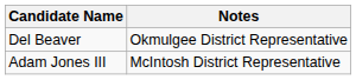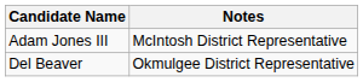 <table class="wikitable">
 <tr>
 <th>Candidate Name</th>
 <th>Notes</th>
 </tr>
 <tr>
+<td>Adam Jones III</td>
+<td>McIntosh District Representative</td>
+</tr>
+<tr>
 <td>Del Beaver</td>
 <td>Okmulgee District Representative</td>
 </tr>
-<tr>
-<td>Adam Jones III</td>
-<td>McIntosh District Representative</td>
-</tr>
 </table>
